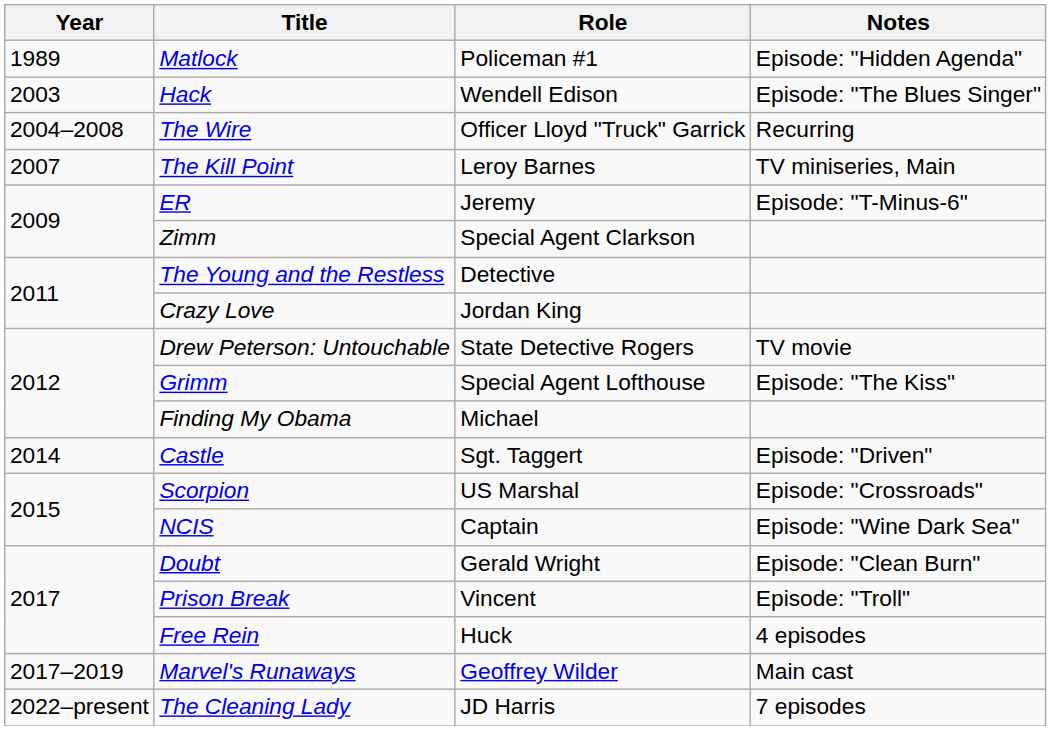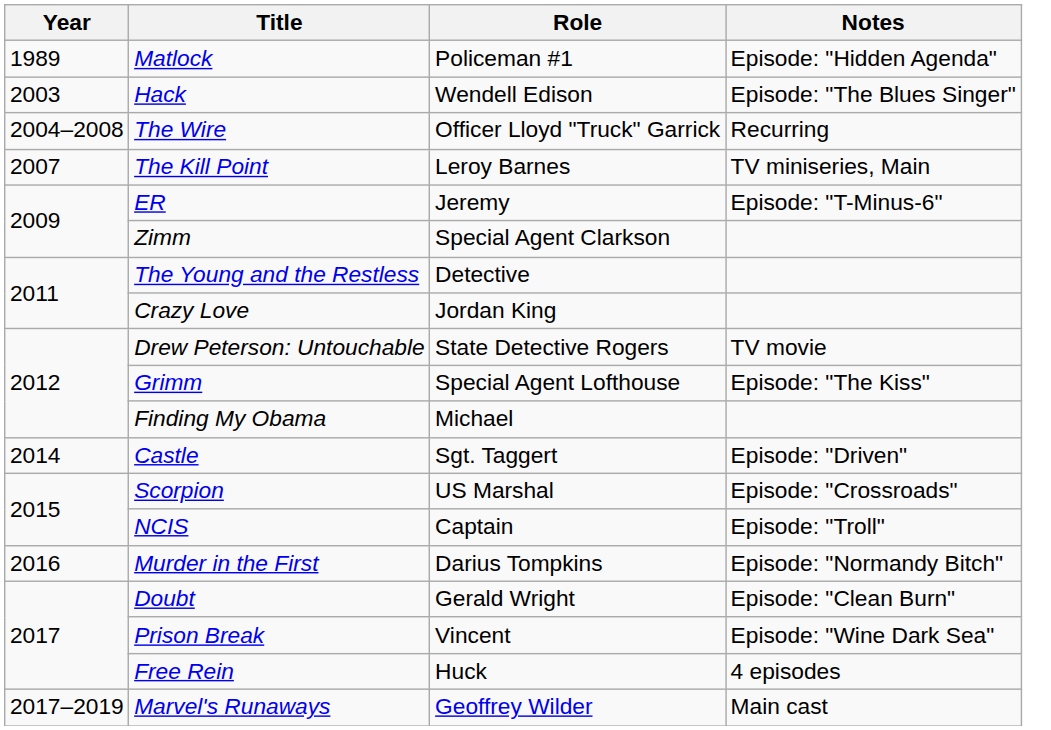 <table class="wikitable sortable">
 <tr>
 <th>Year</th>
 <th>Title</th>
 <th>Role</th>
 <th>Notes</th>
 </tr>
 <tr>
 <td>1989</td>
 <td><em><a href='#'>Matlock</a></em></td>
 <td>Policeman #1</td>
 <td>Episode: "Hidden Agenda"</td>
 </tr>
 <tr>
 <td>2003</td>
 <td><em><a href='#'>Hack</a></em></td>
 <td>Wendell Edison</td>
 <td>Episode: "The Blues Singer"</td>
 </tr>
 <tr>
 <td>2004–2008</td>
 <td><em><a href='#'>The Wire</a></em></td>
 <td>Officer Lloyd "Truck" Garrick</td>
 <td>Recurring</td>
 </tr>
 <tr>
 <td>2007</td>
 <td><em><a href='#'>The Kill Point</a></em></td>
 <td>Leroy Barnes</td>
 <td>TV miniseries, Main</td>
 </tr>
 <tr>
 <td rowspan="2">2009</td>
 <td><em><a href='#'>ER</a></em></td>
 <td>Jeremy</td>
 <td>Episode: "T-Minus-6"</td>
 </tr>
 <tr>
 <td><em>Zimm</em></td>
 <td>Special Agent Clarkson</td>
 <td></td>
 </tr>
 <tr>
 <td rowspan="2">2011</td>
 <td><em><a href='#'>The Young and the Restless</a></em></td>
 <td>Detective</td>
 <td></td>
 </tr>
 <tr>
 <td><em>Crazy Love</em></td>
 <td>Jordan King</td>
 <td></td>
 </tr>
 <tr>
 <td rowspan="3">2012</td>
 <td><em>Drew Peterson: Untouchable</em></td>
 <td>State Detective Rogers</td>
 <td>TV movie</td>
 </tr>
 <tr>
 <td><em><a href='#'>Grimm</a></em></td>
 <td>Special Agent Lofthouse</td>
 <td>Episode: "The Kiss"</td>
 </tr>
 <tr>
 <td><em>Finding My Obama</em></td>
 <td>Michael</td>
 <td></td>
 </tr>
 <tr>
 <td>2014</td>
 <td><em><a href='#'>Castle</a></em></td>
 <td>Sgt. Taggert</td>
 <td>Episode: "Driven"</td>
 </tr>
 <tr>
 <td rowspan="2">2015</td>
 <td><em><a href='#'>Scorpion</a></em></td>
 <td>US Marshal</td>
 <td>Episode: "Crossroads"</td>
 </tr>
 <tr>
 <td><em><a href='#'>NCIS</a></em></td>
 <td>Captain</td>
-<td>Episode: "Wine Dark Sea"</td>
+<td>Episode: "Troll"</td>
+</tr>
+<tr>
+<td>2016</td>
+<td><em><a href='#'>Murder in the First</a></em></td>
+<td>Darius Tompkins</td>
+<td>Episode: "Normandy Bitch"</td>
 </tr>
 <tr>
 <td rowspan="3">2017</td>
 <td><em><a href='#'>Doubt</a></em></td>
 <td>Gerald Wright</td>
 <td>Episode: "Clean Burn"</td>
 </tr>
 <tr>
 <td><em><a href='#'>Prison Break</a></em></td>
 <td>Vincent</td>
-<td>Episode: "Troll"</td>
+<td>Episode: "Wine Dark Sea"</td>
 </tr>
 <tr>
 <td><em><a href='#'>Free Rein</a></em></td>
 <td>Huck</td>
 <td>4 episodes</td>
 </tr>
 <tr>
 <td>2017–2019</td>
 <td><em><a href='#'>Marvel's Runaways</a></em></td>
 <td><a href='#'>Geoffrey Wilder</a></td>
 <td>Main cast</td>
 </tr>
-<tr>
-<td>2022–present</td>
-<td><em><a href='#'>The Cleaning Lady</a></em></td>
-<td>JD Harris</td>
-<td>7 episodes</td>
-</tr>
 </table>
